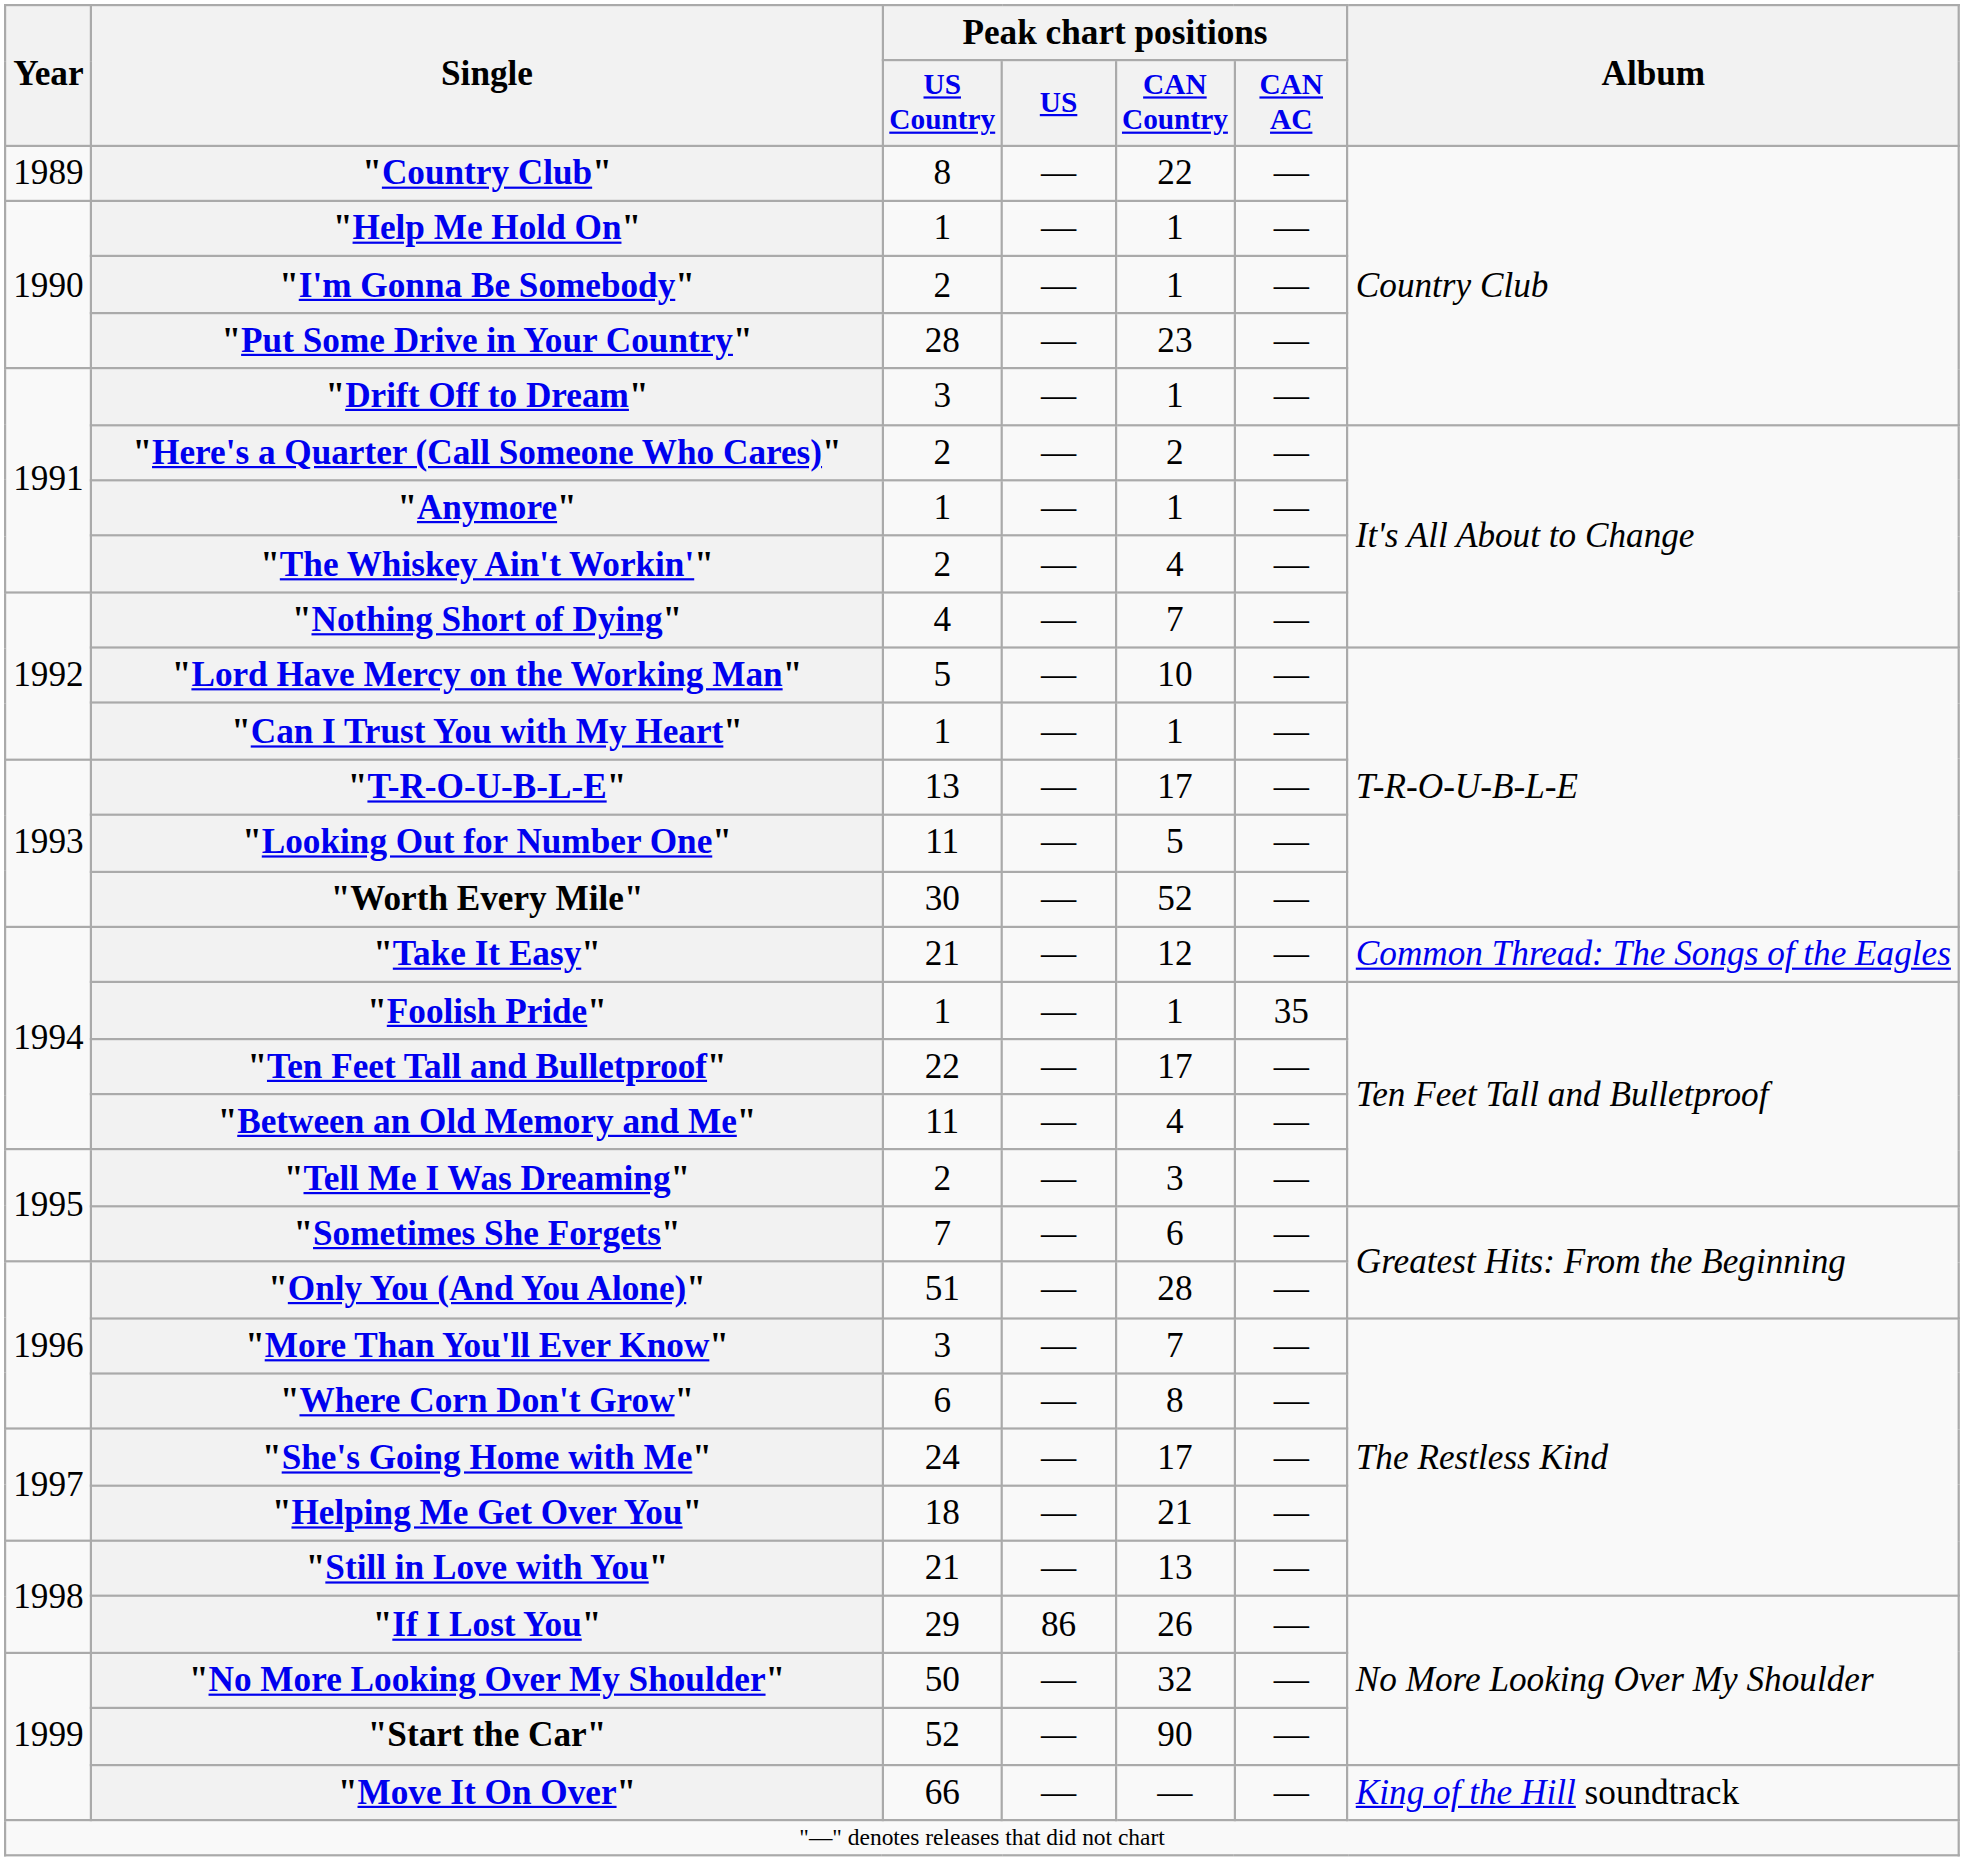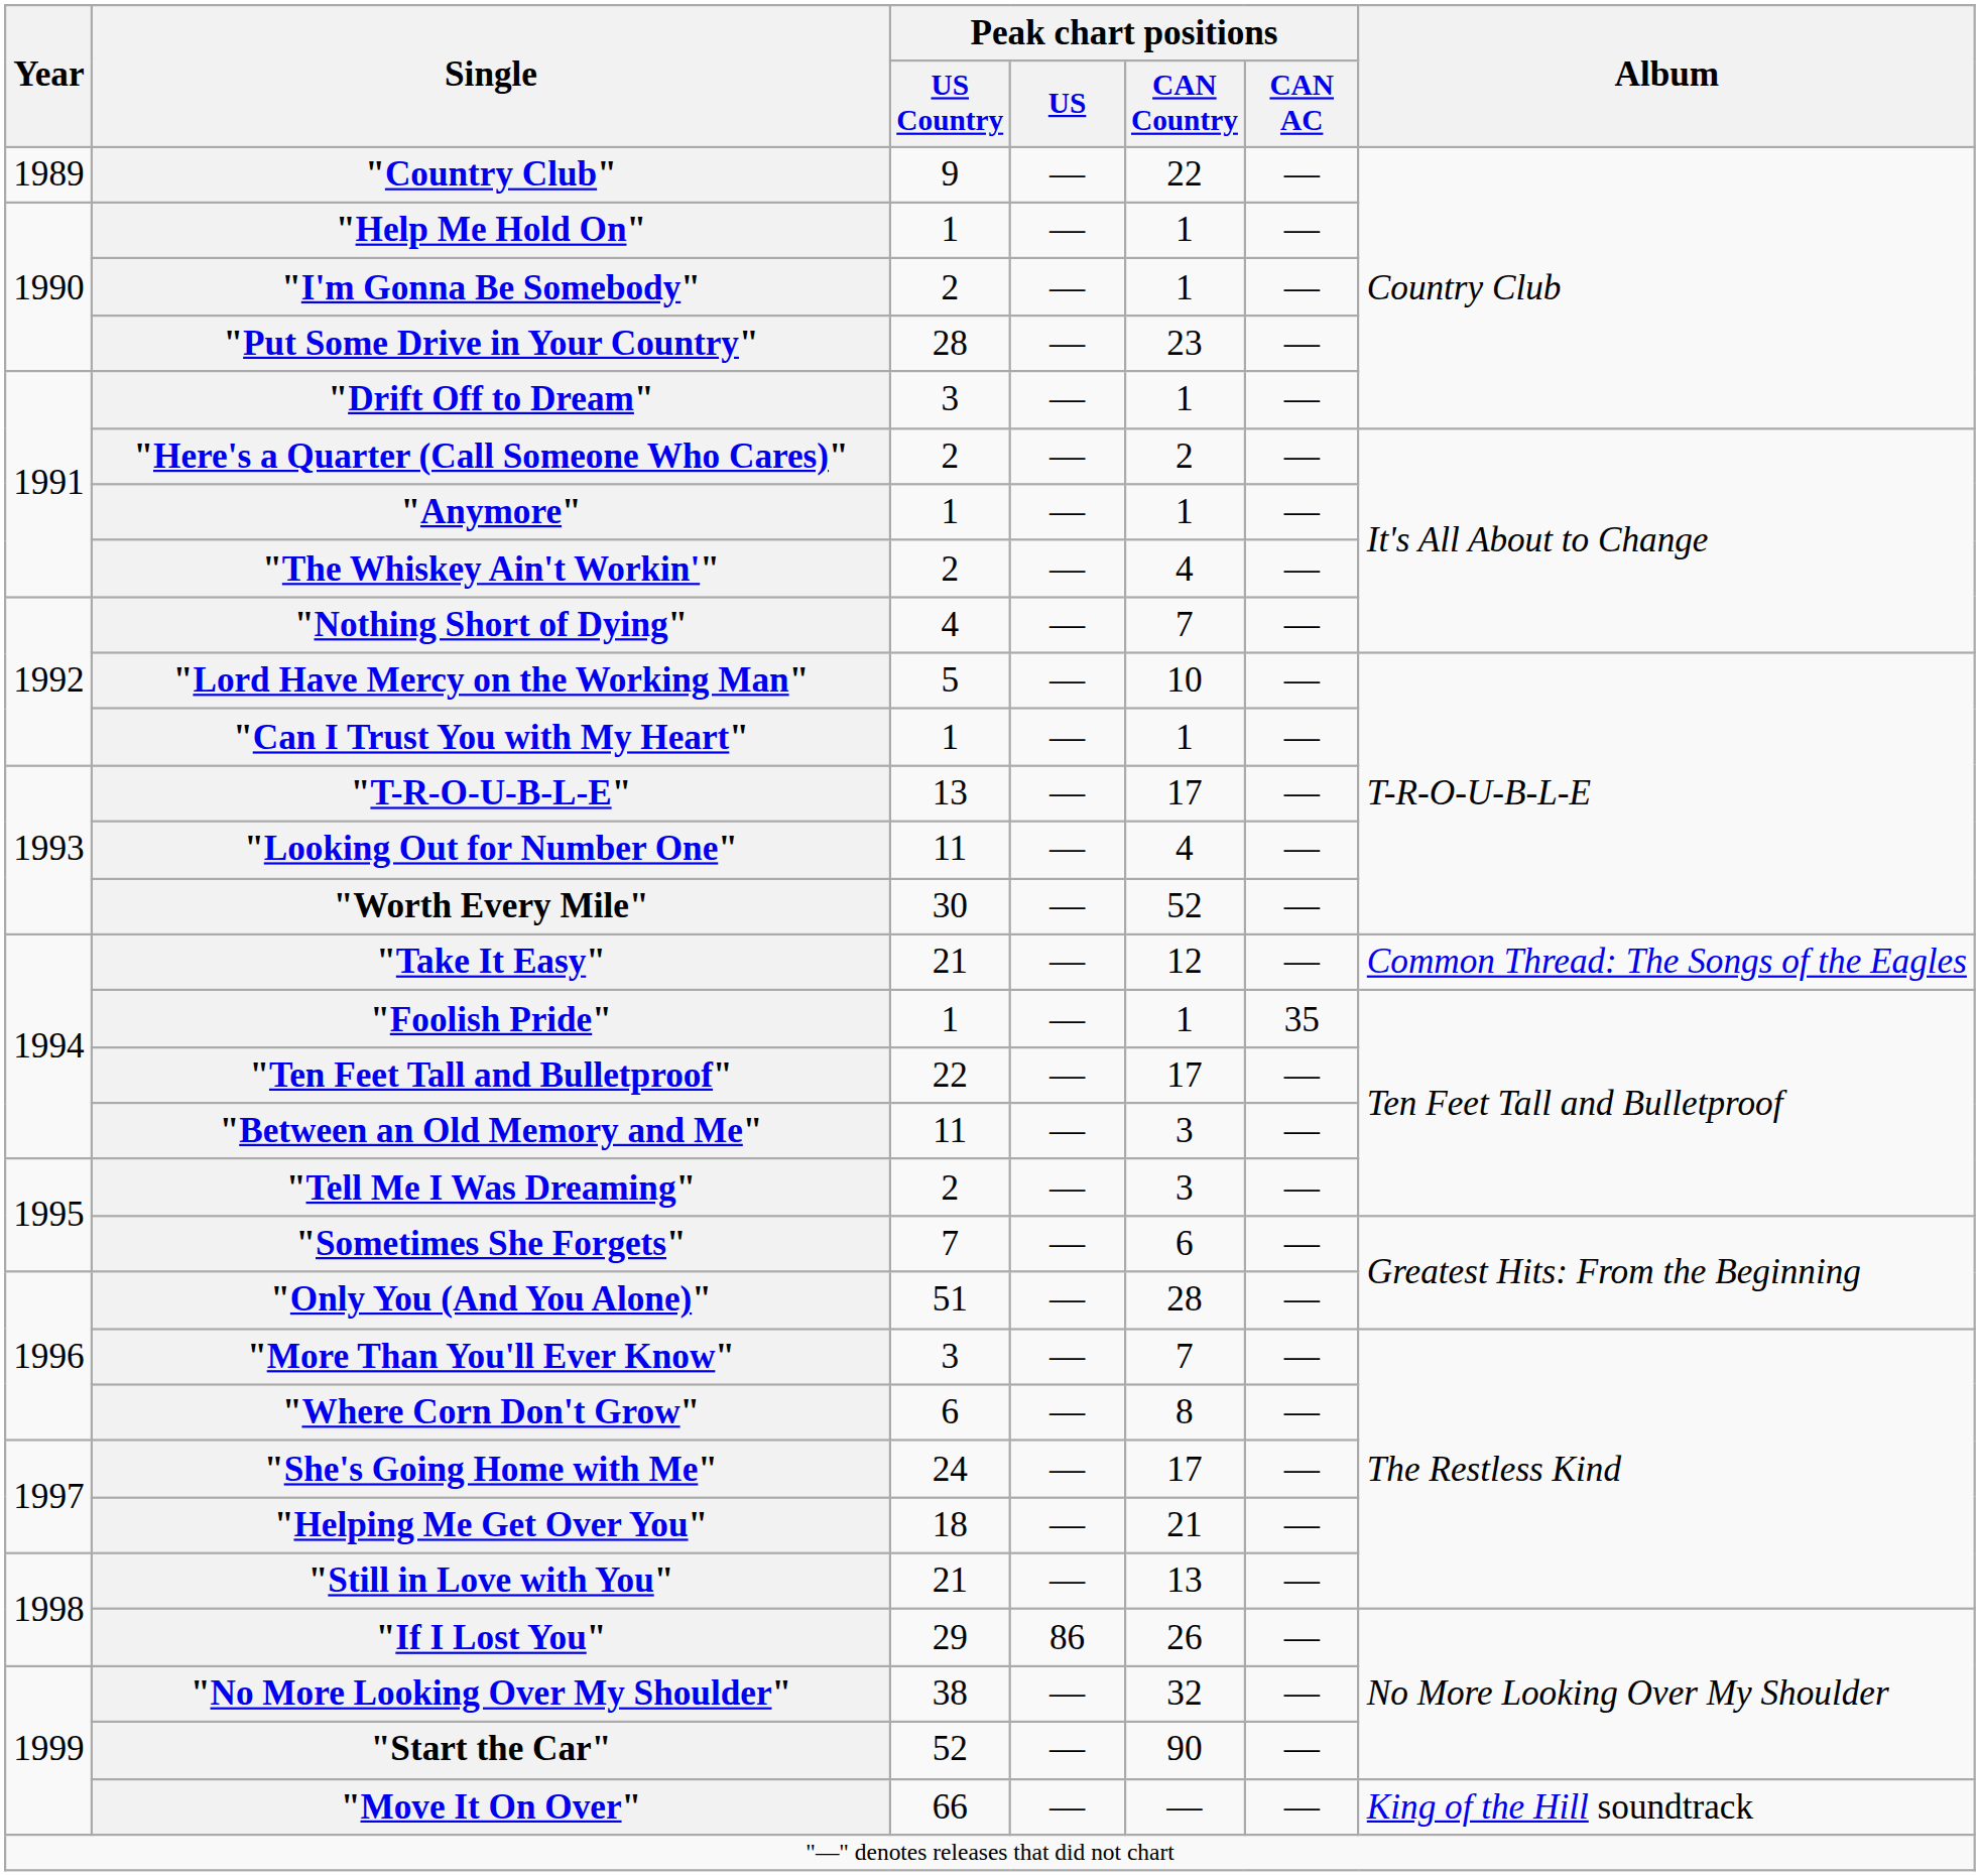 <table class="wikitable plainrowheaders" style="text-align:center;">
 <tr>
 <th rowspan="2">Year</th>
 <th rowspan="2" style="width:22em;">Single</th>
 <th colspan="4">Peak chart positions</th>
 <th rowspan="2">Album</th>
 </tr>
 <tr style="font-size:smaller;">
 <th style="width:45px;"><a href='#'>US Country</a><br></th>
 <th style="width:45px;"><a href='#'>US</a><br></th>
 <th style="width:45px;"><a href='#'>CAN Country</a></th>
 <th style="width:45px;"><a href='#'>CAN AC</a></th>
 </tr>
 <tr>
 <td>1989</td>
 <th scope="row">"<a href='#'>Country Club</a>"</th>
-<td>8</td>
+<td>9</td>
 <td>—</td>
 <td>22</td>
 <td>—</td>
 <td style="text-align:left;" rowspan="5"><em>Country Club</em></td>
 </tr>
 <tr>
 <td rowspan="3">1990</td>
 <th scope="row">"<a href='#'>Help Me Hold On</a>"</th>
 <td>1</td>
 <td>—</td>
 <td>1</td>
 <td>—</td>
 </tr>
 <tr>
 <th scope="row">"<a href='#'>I'm Gonna Be Somebody</a>"</th>
 <td>2</td>
 <td>—</td>
 <td>1</td>
 <td>—</td>
 </tr>
 <tr>
 <th scope="row">"<a href='#'>Put Some Drive in Your Country</a>"</th>
 <td>28</td>
 <td>—</td>
 <td>23</td>
 <td>—</td>
 </tr>
 <tr>
 <td rowspan="4">1991</td>
 <th scope="row">"<a href='#'>Drift Off to Dream</a>"</th>
 <td>3</td>
 <td>—</td>
 <td>1</td>
 <td>—</td>
 </tr>
 <tr>
 <th scope="row">"<a href='#'>Here's a Quarter (Call Someone Who Cares)</a>"</th>
 <td>2</td>
 <td>—</td>
 <td>2</td>
 <td>—</td>
 <td style="text-align:left;" rowspan="4"><em>It's All About to Change</em></td>
 </tr>
 <tr>
 <th scope="row">"<a href='#'>Anymore</a>"</th>
 <td>1</td>
 <td>—</td>
 <td>1</td>
 <td>—</td>
 </tr>
 <tr>
 <th scope="row">"<a href='#'>The Whiskey Ain't Workin'</a>" </th>
 <td>2</td>
 <td>—</td>
 <td>4</td>
 <td>—</td>
 </tr>
 <tr>
 <td rowspan="3">1992</td>
 <th scope="row">"<a href='#'>Nothing Short of Dying</a>"</th>
 <td>4</td>
 <td>—</td>
 <td>7</td>
 <td>—</td>
 </tr>
 <tr>
 <th scope="row">"<a href='#'>Lord Have Mercy on the Working Man</a>"</th>
 <td>5</td>
 <td>—</td>
 <td>10</td>
 <td>—</td>
 <td style="text-align:left;" rowspan="5"><em>T-R-O-U-B-L-E</em></td>
 </tr>
 <tr>
 <th scope="row">"<a href='#'>Can I Trust You with My Heart</a>"</th>
 <td>1</td>
 <td>—</td>
 <td>1</td>
 <td>—</td>
 </tr>
 <tr>
 <td rowspan="3">1993</td>
 <th scope="row">"<a href='#'>T-R-O-U-B-L-E</a>"</th>
 <td>13</td>
 <td>—</td>
 <td>17</td>
 <td>—</td>
 </tr>
 <tr>
 <th scope="row">"<a href='#'>Looking Out for Number One</a>"</th>
 <td>11</td>
 <td>—</td>
-<td>5</td>
+<td>4</td>
 <td>—</td>
 </tr>
 <tr>
 <th scope="row">"Worth Every Mile"</th>
 <td>30</td>
 <td>—</td>
 <td>52</td>
 <td>—</td>
 </tr>
 <tr>
 <td rowspan="4">1994</td>
 <th scope="row">"<a href='#'>Take It Easy</a>"</th>
 <td>21</td>
 <td>—</td>
 <td>12</td>
 <td>—</td>
 <td style="text-align:left;"><em><a href='#'>Common Thread: The Songs of the Eagles</a></em></td>
 </tr>
 <tr>
 <th scope="row">"<a href='#'>Foolish Pride</a>"</th>
 <td>1</td>
 <td>—</td>
 <td>1</td>
 <td>35</td>
 <td style="text-align:left;" rowspan="4"><em>Ten Feet Tall and Bulletproof</em></td>
 </tr>
 <tr>
 <th scope="row">"<a href='#'>Ten Feet Tall and Bulletproof</a>"</th>
 <td>22</td>
 <td>—</td>
 <td>17</td>
 <td>—</td>
 </tr>
 <tr>
 <th scope="row">"<a href='#'>Between an Old Memory and Me</a>"</th>
 <td>11</td>
 <td>—</td>
-<td>4</td>
+<td>3</td>
 <td>—</td>
 </tr>
 <tr>
 <td rowspan="2">1995</td>
 <th scope="row">"<a href='#'>Tell Me I Was Dreaming</a>"</th>
 <td>2</td>
 <td>—</td>
 <td>3</td>
 <td>—</td>
 </tr>
 <tr>
 <th scope="row">"<a href='#'>Sometimes She Forgets</a>"</th>
 <td>7</td>
 <td>—</td>
 <td>6</td>
 <td>—</td>
 <td style="text-align:left;" rowspan="2"><em>Greatest Hits: From the Beginning</em></td>
 </tr>
 <tr>
 <td rowspan="3">1996</td>
 <th scope="row">"<a href='#'>Only You (And You Alone)</a>"</th>
 <td>51</td>
 <td>—</td>
 <td>28</td>
 <td>—</td>
 </tr>
 <tr>
 <th scope="row">"<a href='#'>More Than You'll Ever Know</a>"</th>
 <td>3</td>
 <td>—</td>
 <td>7</td>
 <td>—</td>
 <td style="text-align:left;" rowspan="5"><em>The Restless Kind</em></td>
 </tr>
 <tr>
 <th scope="row">"<a href='#'>Where Corn Don't Grow</a>"</th>
 <td>6</td>
 <td>—</td>
 <td>8</td>
 <td>—</td>
 </tr>
 <tr>
 <td rowspan="2">1997</td>
 <th scope="row">"<a href='#'>She's Going Home with Me</a>"</th>
 <td>24</td>
 <td>—</td>
 <td>17</td>
 <td>—</td>
 </tr>
 <tr>
 <th scope="row">"<a href='#'>Helping Me Get Over You</a>" </th>
 <td>18</td>
 <td>—</td>
 <td>21</td>
 <td>—</td>
 </tr>
 <tr>
 <td rowspan="2">1998</td>
 <th scope="row">"<a href='#'>Still in Love with You</a>"</th>
 <td>21</td>
 <td>—</td>
 <td>13</td>
 <td>—</td>
 </tr>
 <tr>
 <th scope="row">"<a href='#'>If I Lost You</a>"</th>
 <td>29</td>
 <td>86</td>
 <td>26</td>
 <td>—</td>
 <td style="text-align:left;" rowspan="3"><em>No More Looking Over My Shoulder</em></td>
 </tr>
 <tr>
 <td rowspan="3">1999</td>
 <th scope="row">"<a href='#'>No More Looking Over My Shoulder</a>"</th>
-<td>50</td>
+<td>38</td>
 <td>—</td>
 <td>32</td>
 <td>—</td>
 </tr>
 <tr>
 <th scope="row">"Start the Car"</th>
 <td>52</td>
 <td>—</td>
 <td>90</td>
 <td>—</td>
 </tr>
 <tr>
 <th scope="row">"<a href='#'>Move It On Over</a>" </th>
 <td>66</td>
 <td>—</td>
 <td>—</td>
 <td>—</td>
 <td style="text-align:left;"><em><a href='#'>King of the Hill</a></em> soundtrack</td>
 </tr>
 <tr>
 <td colspan="7" style="font-size:8pt;">"—" denotes releases that did not chart</td>
 </tr>
 </table>
